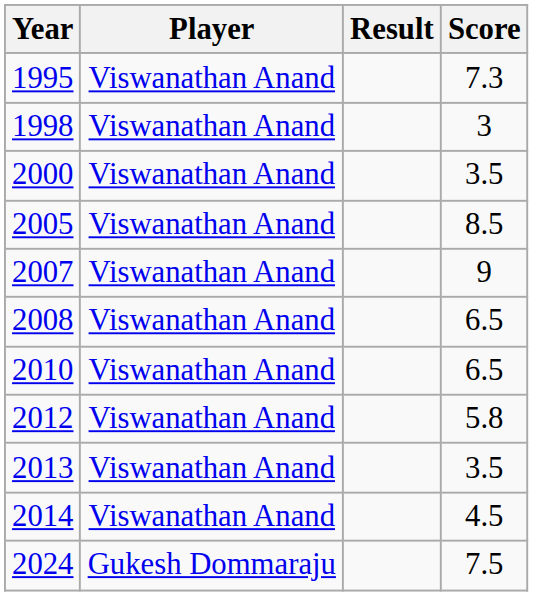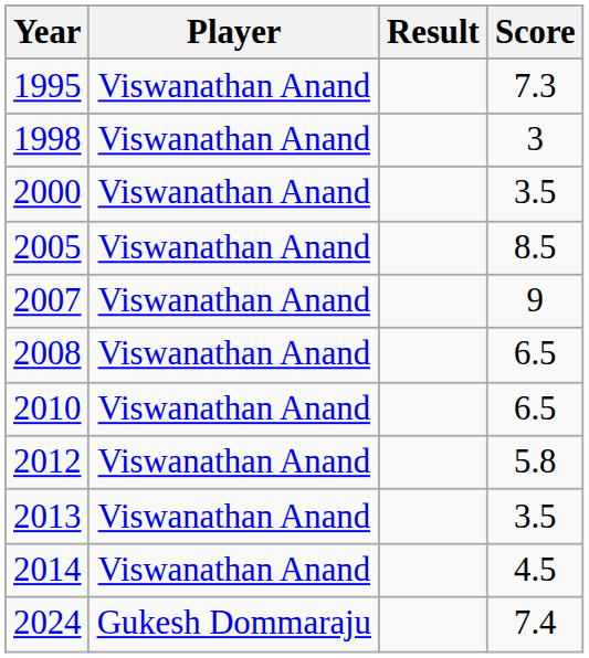 <table class="wikitable sortable" style="text-align:center">
 <tr>
 <th>Year</th>
 <th>Player</th>
 <th>Result</th>
 <th>Score</th>
 </tr>
 <tr>
 <td><a href='#'>1995</a></td>
 <td><a href='#'>Viswanathan Anand</a></td>
 <td></td>
 <td>7.3</td>
 </tr>
 <tr>
 <td><a href='#'>1998</a></td>
 <td><a href='#'>Viswanathan Anand</a></td>
 <td></td>
 <td>3</td>
 </tr>
 <tr>
 <td><a href='#'>2000</a></td>
 <td><a href='#'>Viswanathan Anand</a></td>
 <td></td>
 <td>3.5</td>
 </tr>
 <tr>
 <td><a href='#'>2005</a></td>
 <td><a href='#'>Viswanathan Anand</a></td>
 <td></td>
 <td>8.5</td>
 </tr>
 <tr>
 <td><a href='#'>2007</a></td>
 <td><a href='#'>Viswanathan Anand</a></td>
 <td></td>
 <td>9</td>
 </tr>
 <tr>
 <td><a href='#'>2008</a></td>
 <td><a href='#'>Viswanathan Anand</a></td>
 <td></td>
 <td>6.5</td>
 </tr>
 <tr>
 <td><a href='#'>2010</a></td>
 <td><a href='#'>Viswanathan Anand</a></td>
 <td></td>
 <td>6.5</td>
 </tr>
 <tr>
 <td><a href='#'>2012</a></td>
 <td><a href='#'>Viswanathan Anand</a></td>
 <td></td>
 <td>5.8</td>
 </tr>
 <tr>
 <td><a href='#'>2013</a></td>
 <td><a href='#'>Viswanathan Anand</a></td>
 <td></td>
 <td>3.5</td>
 </tr>
 <tr>
 <td><a href='#'>2014</a></td>
 <td><a href='#'>Viswanathan Anand</a></td>
 <td></td>
 <td>4.5</td>
 </tr>
 <tr>
 <td><a href='#'>2024</a></td>
 <td><a href='#'>Gukesh Dommaraju</a></td>
 <td></td>
-<td>7.5</td>
+<td>7.4</td>
 </tr>
 </table>
